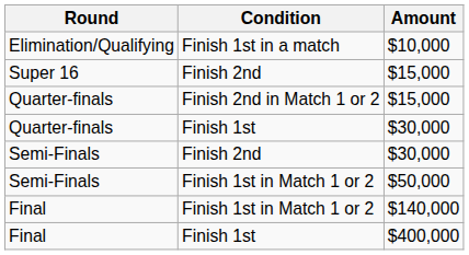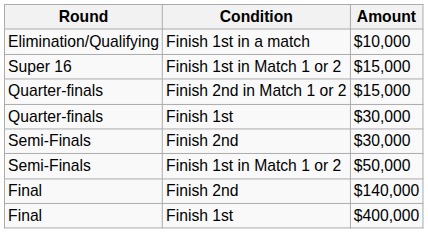 <table class="wikitable">
 <tr>
 <th>Round</th>
 <th>Condition</th>
 <th>Amount</th>
 </tr>
 <tr>
 <td>Elimination/Qualifying</td>
 <td>Finish 1st in a match</td>
 <td>$10,000</td>
 </tr>
 <tr>
 <td>Super 16</td>
-<td>Finish 2nd</td>
+<td>Finish 1st in Match 1 or 2</td>
 <td>$15,000</td>
 </tr>
 <tr>
 <td>Quarter-finals</td>
 <td>Finish 2nd in Match 1 or 2</td>
 <td>$15,000</td>
 </tr>
 <tr>
 <td>Quarter-finals</td>
 <td>Finish 1st</td>
 <td>$30,000</td>
 </tr>
 <tr>
 <td>Semi-Finals</td>
 <td>Finish 2nd</td>
 <td>$30,000</td>
 </tr>
 <tr>
 <td>Semi-Finals</td>
 <td>Finish 1st in Match 1 or 2</td>
 <td>$50,000</td>
 </tr>
 <tr>
 <td>Final</td>
-<td>Finish 1st in Match 1 or 2</td>
+<td>Finish 2nd</td>
 <td>$140,000</td>
 </tr>
 <tr>
 <td>Final</td>
 <td>Finish 1st</td>
 <td>$400,000</td>
 </tr>
 </table>
